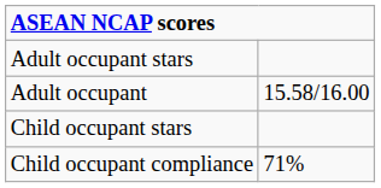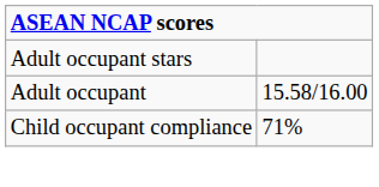 <table class="wikitable">
 <tr>
 <td colspan="2"><strong><a href='#'>ASEAN NCAP</a> scores</strong></td>
 </tr>
 <tr>
 <td>Adult occupant stars</td>
 <td></td>
 </tr>
 <tr>
 <td>Adult occupant</td>
 <td>15.58/16.00</td>
 </tr>
 <tr>
-<td>Child occupant stars</td>
-<td></td>
-</tr>
-<tr>
 <td>Child occupant compliance</td>
 <td>71%</td>
 </tr>
 </table>
